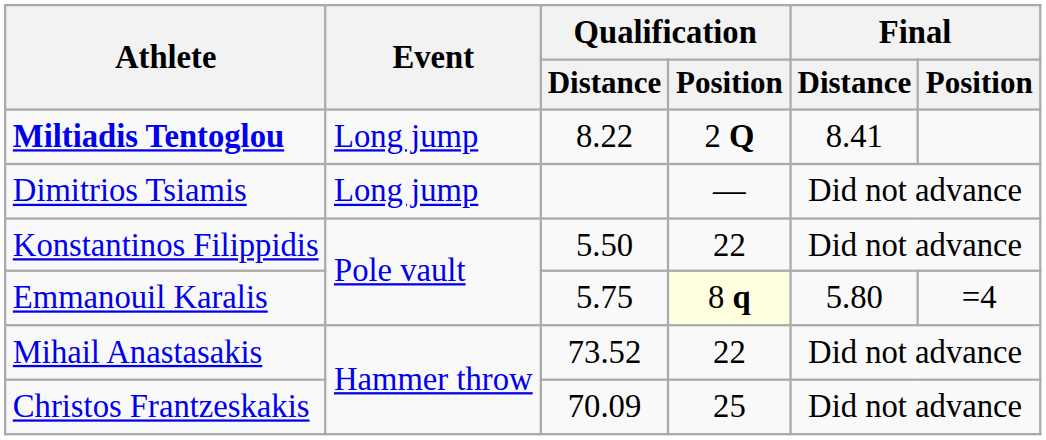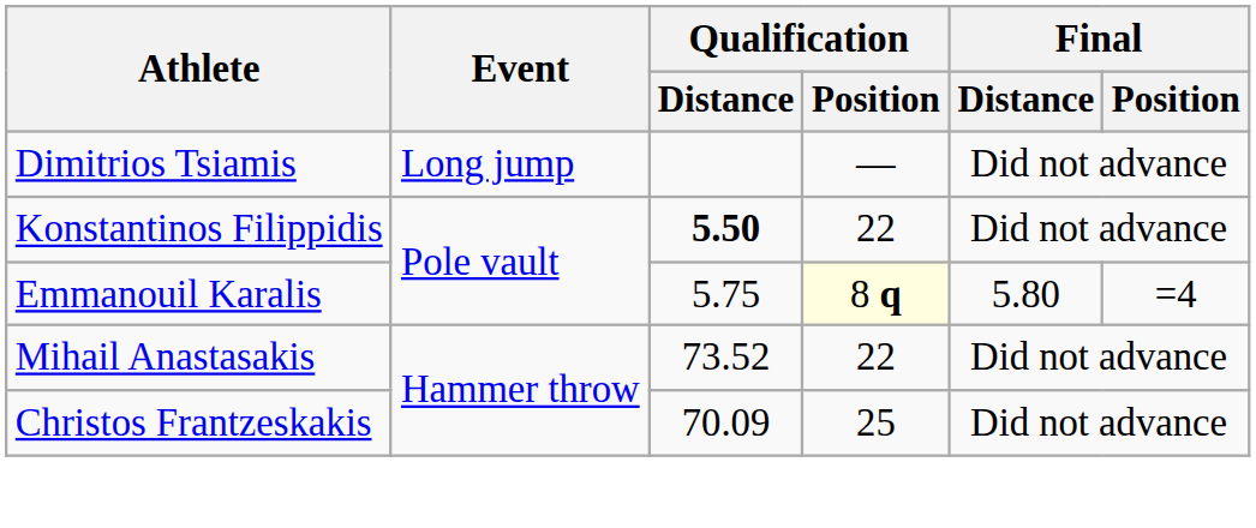 <table class="wikitable" style="font-size:90%">
 <tr>
 <th rowspan="2">Athlete</th>
 <th rowspan="2">Event</th>
 <th colspan="2">Qualification</th>
 <th colspan="2">Final</th>
 </tr>
 <tr style="font-size:95%">
 <th>Distance</th>
 <th>Position</th>
 <th>Distance</th>
 <th>Position</th>
 </tr>
 <tr align="center">
-<td align="left"><strong><a href='#'>Miltiadis Tentoglou</a></strong></td>
-<td align="left"><a href='#'>Long jump</a></td>
-<td>8.22</td>
-<td>2 <strong>Q</strong></td>
-<td>8.41</td>
-<td></td>
-</tr>
-<tr align="center">
 <td align="left"><a href='#'>Dimitrios Tsiamis</a></td>
 <td align="left"><a href='#'>Long jump</a></td>
 <td></td>
 <td>—</td>
 <td colspan=2>Did not advance</td>
 </tr>
 <tr align="center">
 <td align="left"><a href='#'>Konstantinos Filippidis</a></td>
 <td rowspan="2" align="left"><a href='#'>Pole vault</a></td>
-<td>5.50</td>
+<td><strong>5.50</strong></td>
 <td>22</td>
 <td colspan=2>Did not advance</td>
 </tr>
 <tr align="center">
 <td align="left"><a href='#'>Emmanouil Karalis</a></td>
 <td>5.75</td>
 <td style="background: lightyellow;">8 <strong>q</strong></td>
 <td>5.80</td>
 <td>=4</td>
 </tr>
 <tr align="center">
 <td align="left"><a href='#'>Mihail Anastasakis</a></td>
 <td rowspan="2" align="left"><a href='#'>Hammer throw</a></td>
 <td>73.52</td>
 <td>22</td>
 <td colspan="2">Did not advance</td>
 </tr>
 <tr align="center">
 <td align="left"><a href='#'>Christos Frantzeskakis</a></td>
 <td>70.09</td>
 <td>25</td>
 <td colspan="2">Did not advance</td>
 </tr>
 </table>
